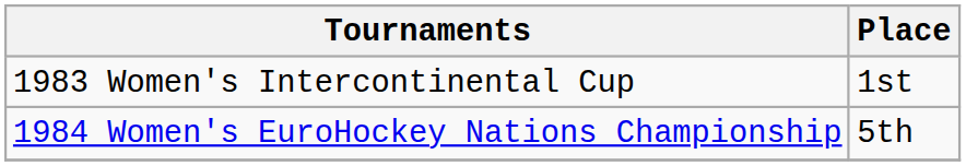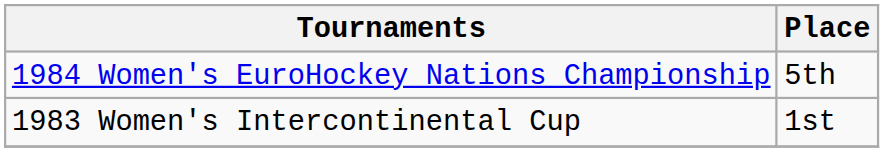 <table class="wikitable collapsible">
 <tr>
 <th>Tournaments</th>
 <th>Place</th>
 </tr>
 <tr>
+<td><a href='#'>1984 Women's EuroHockey Nations Championship</a></td>
+<td>5th</td>
+</tr>
+<tr>
 <td>1983 Women's Intercontinental Cup </td>
 <td>1st</td>
 </tr>
 <tr>
-<td><a href='#'>1984 Women's EuroHockey Nations Championship</a></td>
-<td>5th</td>
-</tr>
-<tr>
 </tr>
 </table>
